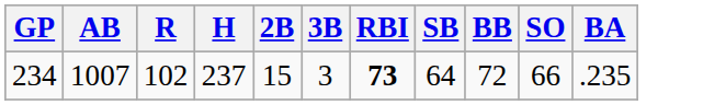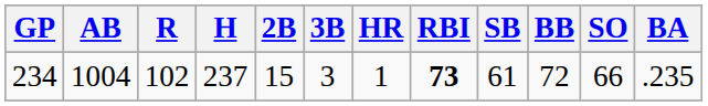 <table class="wikitable">
 <tr>
 <th><a href='#'>GP</a></th>
 <th><a href='#'>AB</a></th>
 <th><a href='#'>R</a></th>
 <th><a href='#'>H</a></th>
 <th><a href='#'>2B</a></th>
 <th><a href='#'>3B</a></th>
+<th><a href='#'>HR</a></th>
 <th><a href='#'>RBI</a></th>
 <th><a href='#'>SB</a></th>
 <th><a href='#'>BB</a></th>
 <th><a href='#'>SO</a></th>
 <th><a href='#'>BA</a></th>
 </tr>
 <tr align=center>
 <td>234</td>
-<td>1007</td>
+<td>1004</td>
 <td>102</td>
 <td>237</td>
 <td>15</td>
 <td>3</td>
+<td>1</td>
 <td><strong>73</strong></td>
-<td>64</td>
+<td>61</td>
 <td>72</td>
 <td>66</td>
 <td>.235</td>
 </tr>
 </table>
